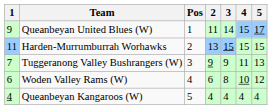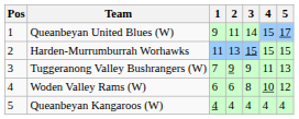 <table class="wikitable">
 <tr>
+<th>Pos</th>
+<th>Team</th>
 <th>1</th>
-<th>Team</th>
-<th>Pos</th>
 <th>2</th>
 <th>3</th>
 <th>4</th>
 <th>5</th>
 </tr>
 <tr>
+<td>1</td>
+<td> Queanbeyan United Blues (W)</td>
 <td style="background:#ccffcc;">9</td>
-<td> Queanbeyan United Blues (W)</td>
-<td>1</td>
 <td style="background:#ccffcc;">11</td>
 <td style="background:#ccffcc;">14</td>
 <td style="background:#99ccff;">15</td>
 <td style="background:#99ccff;"><u>17</u></td>
 </tr>
 <tr>
+<td>2</td>
+<td> Harden-Murrumburrah Worhawks</td>
 <td style="background:#99ccff;">11</td>
-<td> Harden-Murrumburrah Worhawks</td>
-<td>2</td>
 <td style="background:#99ccff;">13</td>
 <td style="background:#99ccff;"><u>15</u></td>
 <td style="background:#ccffcc;">15</td>
 <td style="background:#ccffcc;">15</td>
 </tr>
 <tr>
+<td>3</td>
+<td> Tuggeranong Valley Bushrangers (W)</td>
 <td style="background:#ccffcc;">7</td>
-<td> Tuggeranong Valley Bushrangers (W)</td>
-<td>3</td>
 <td style="background:#ccffcc;"><u>9</u></td>
 <td style="background:#ccffcc;">9</td>
 <td style="background:#ccffcc;">11</td>
 <td style="background:#ccffcc;">13</td>
 </tr>
 <tr>
+<td>4</td>
+<td> Woden Valley Rams (W)</td>
 <td style="background:#ccffcc;">6</td>
-<td> Woden Valley Rams (W)</td>
-<td>4</td>
 <td style="background:#ccffcc;">6</td>
 <td style="background:#ccffcc;">8</td>
 <td style="background:#ccffcc;"><u>10</u></td>
 <td style="background:#ccffcc;">12</td>
 </tr>
 <tr>
+<td>5</td>
+<td> Queanbeyan Kangaroos (W)</td>
 <td style="background:#ccffcc;"><u>4</u></td>
-<td> Queanbeyan Kangaroos (W)</td>
-<td>5</td>
 <td style="background:#ccffcc;">4</td>
 <td style="background:#ccffcc;">4</td>
 <td style="background:#ccffcc;">4</td>
 <td style="background:#ccffcc;">4</td>
 </tr>
 </table>
